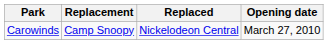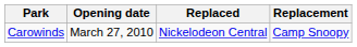 <table class="wikitable sortable">
 <tr>
 <th>Park</th>
+<th>Opening date</th>
+<th>Replaced</th>
 <th>Replacement</th>
-<th>Replaced</th>
-<th>Opening date</th>
 </tr>
 <tr>
 <td><a href='#'>Carowinds</a></td>
+<td>March 27, 2010</td>
+<td><a href='#'>Nickelodeon Central</a></td>
 <td><a href='#'>Camp Snoopy</a></td>
-<td><a href='#'>Nickelodeon Central</a></td>
-<td>March 27, 2010</td>
 </tr>
 </table>
